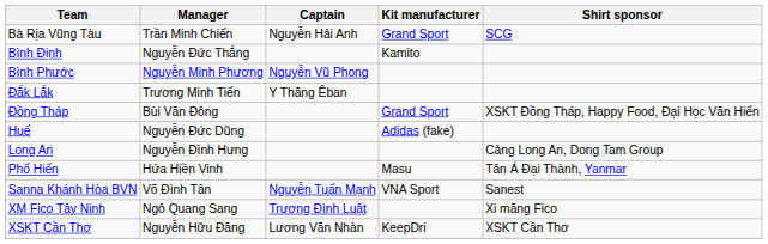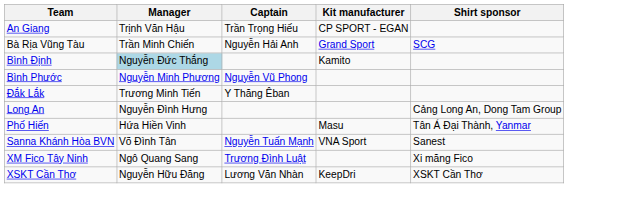 <table class="wikitable sortable">
 <tr>
 <th>Team</th>
 <th>Manager</th>
 <th>Captain</th>
 <th>Kit manufacturer</th>
 <th>Shirt sponsor</th>
+</tr>
+<tr>
+<td><a href='#'>An Giang</a></td>
+<td> Trịnh Văn Hậu</td>
+<td> Trần Trọng Hiếu</td>
+<td>CP SPORT - EGAN</td>
+<td></td>
 </tr>
 <tr>
 <td>Bà Rịa Vũng Tàu</td>
 <td> Trần Minh Chiến</td>
 <td> Nguyễn Hải Anh</td>
 <td><a href='#'>Grand Sport</a></td>
 <td><a href='#'>SCG</a></td>
 </tr>
 <tr>
 <td><a href='#'>Bình Định</a></td>
-<td> Nguyễn Đức Thắng</td>
+<td style="background: lightblue;"> Nguyễn Đức Thắng</td>
 <td></td>
 <td>Kamito</td>
 <td></td>
 </tr>
 <tr>
 <td><a href='#'>Bình Phước</a></td>
 <td> <a href='#'>Nguyễn Minh Phương</a></td>
 <td> <a href='#'>Nguyễn Vũ Phong</a></td>
 <td></td>
 <td></td>
 </tr>
 <tr>
 <td><a href='#'>Đắk Lắk</a></td>
 <td> Trương Minh Tiến</td>
 <td> Y Thăng Êban</td>
 <td></td>
-<td></td>
-</tr>
-<tr>
-<td><a href='#'>Đồng Tháp</a></td>
-<td> Bùi Văn Đông</td>
-<td></td>
-<td><a href='#'>Grand Sport</a></td>
-<td>XSKT Đồng Tháp, Happy Food, Đại Học Văn Hiến</td>
-</tr>
-<tr>
-<td><a href='#'>Huế</a></td>
-<td> Nguyễn Đức Dũng</td>
-<td></td>
-<td><a href='#'>Adidas</a> (fake)</td>
 <td></td>
 </tr>
 <tr>
 <td><a href='#'>Long An</a></td>
 <td> Nguyễn Đình Hưng</td>
 <td></td>
 <td></td>
 <td>Cảng Long An, Dong Tam Group</td>
 </tr>
 <tr>
 <td><a href='#'>Phố Hiến</a></td>
 <td> Hứa Hiền Vinh</td>
 <td></td>
 <td>Masu</td>
 <td>Tân Á Đại Thành, <a href='#'>Yanmar</a></td>
 </tr>
 <tr>
 <td><a href='#'>Sanna Khánh Hòa BVN</a></td>
 <td> Võ Đình Tân</td>
 <td> <a href='#'>Nguyễn Tuấn Mạnh</a></td>
 <td>VNA Sport</td>
 <td>Sanest</td>
 </tr>
 <tr>
 <td><a href='#'>XM Fico Tây Ninh</a></td>
 <td> Ngô Quang Sang</td>
 <td> <a href='#'>Trương Đình Luật</a></td>
 <td></td>
 <td>Xi măng Fico</td>
 </tr>
 <tr>
 <td><a href='#'>XSKT Cần Thơ</a></td>
 <td> Nguyễn Hữu Đăng</td>
 <td> Lương Văn Nhàn</td>
 <td>KeepDri</td>
 <td>XSKT Cần Thơ</td>
 </tr>
 </table>
